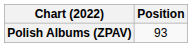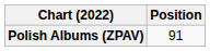 <table class="wikitable sortable plainrowheaders" style="text-align:center">
 <tr>
 <th scope="col">Chart (2022)</th>
 <th scope="col">Position</th>
 </tr>
 <tr>
 <th scope="row">Polish Albums (ZPAV)</th>
-<td>93</td>
+<td>91</td>
 </tr>
 </table>
